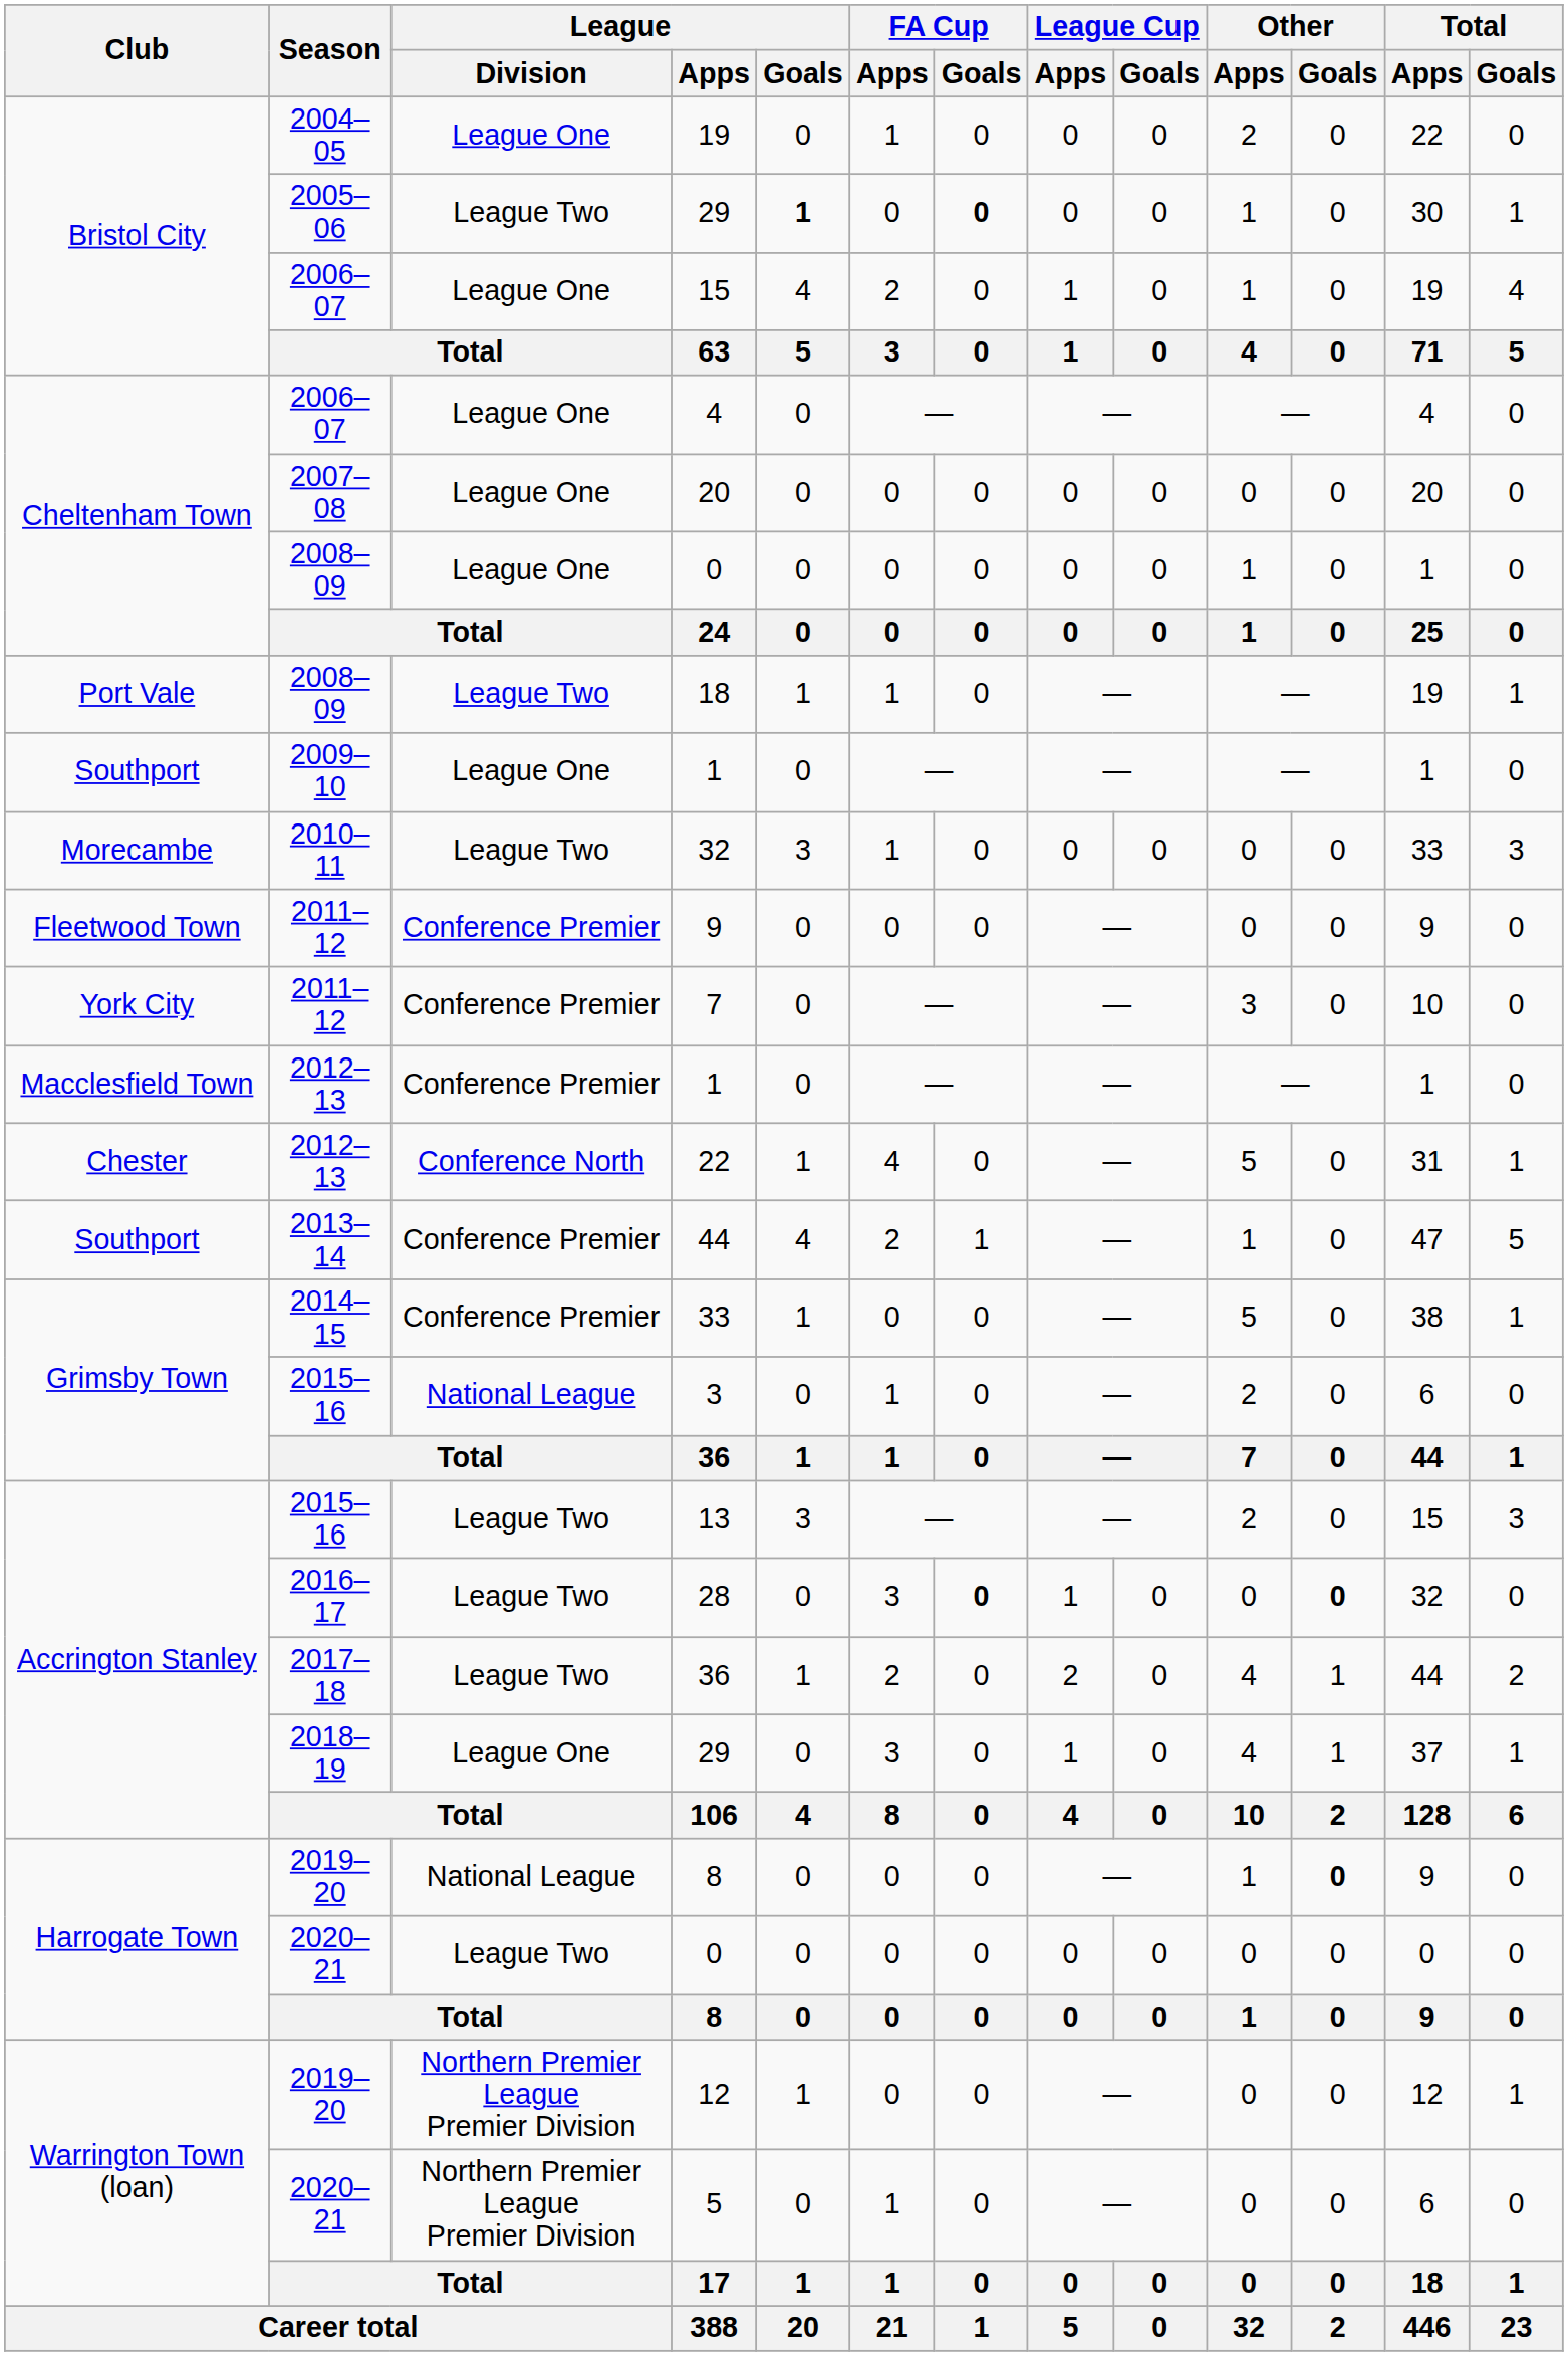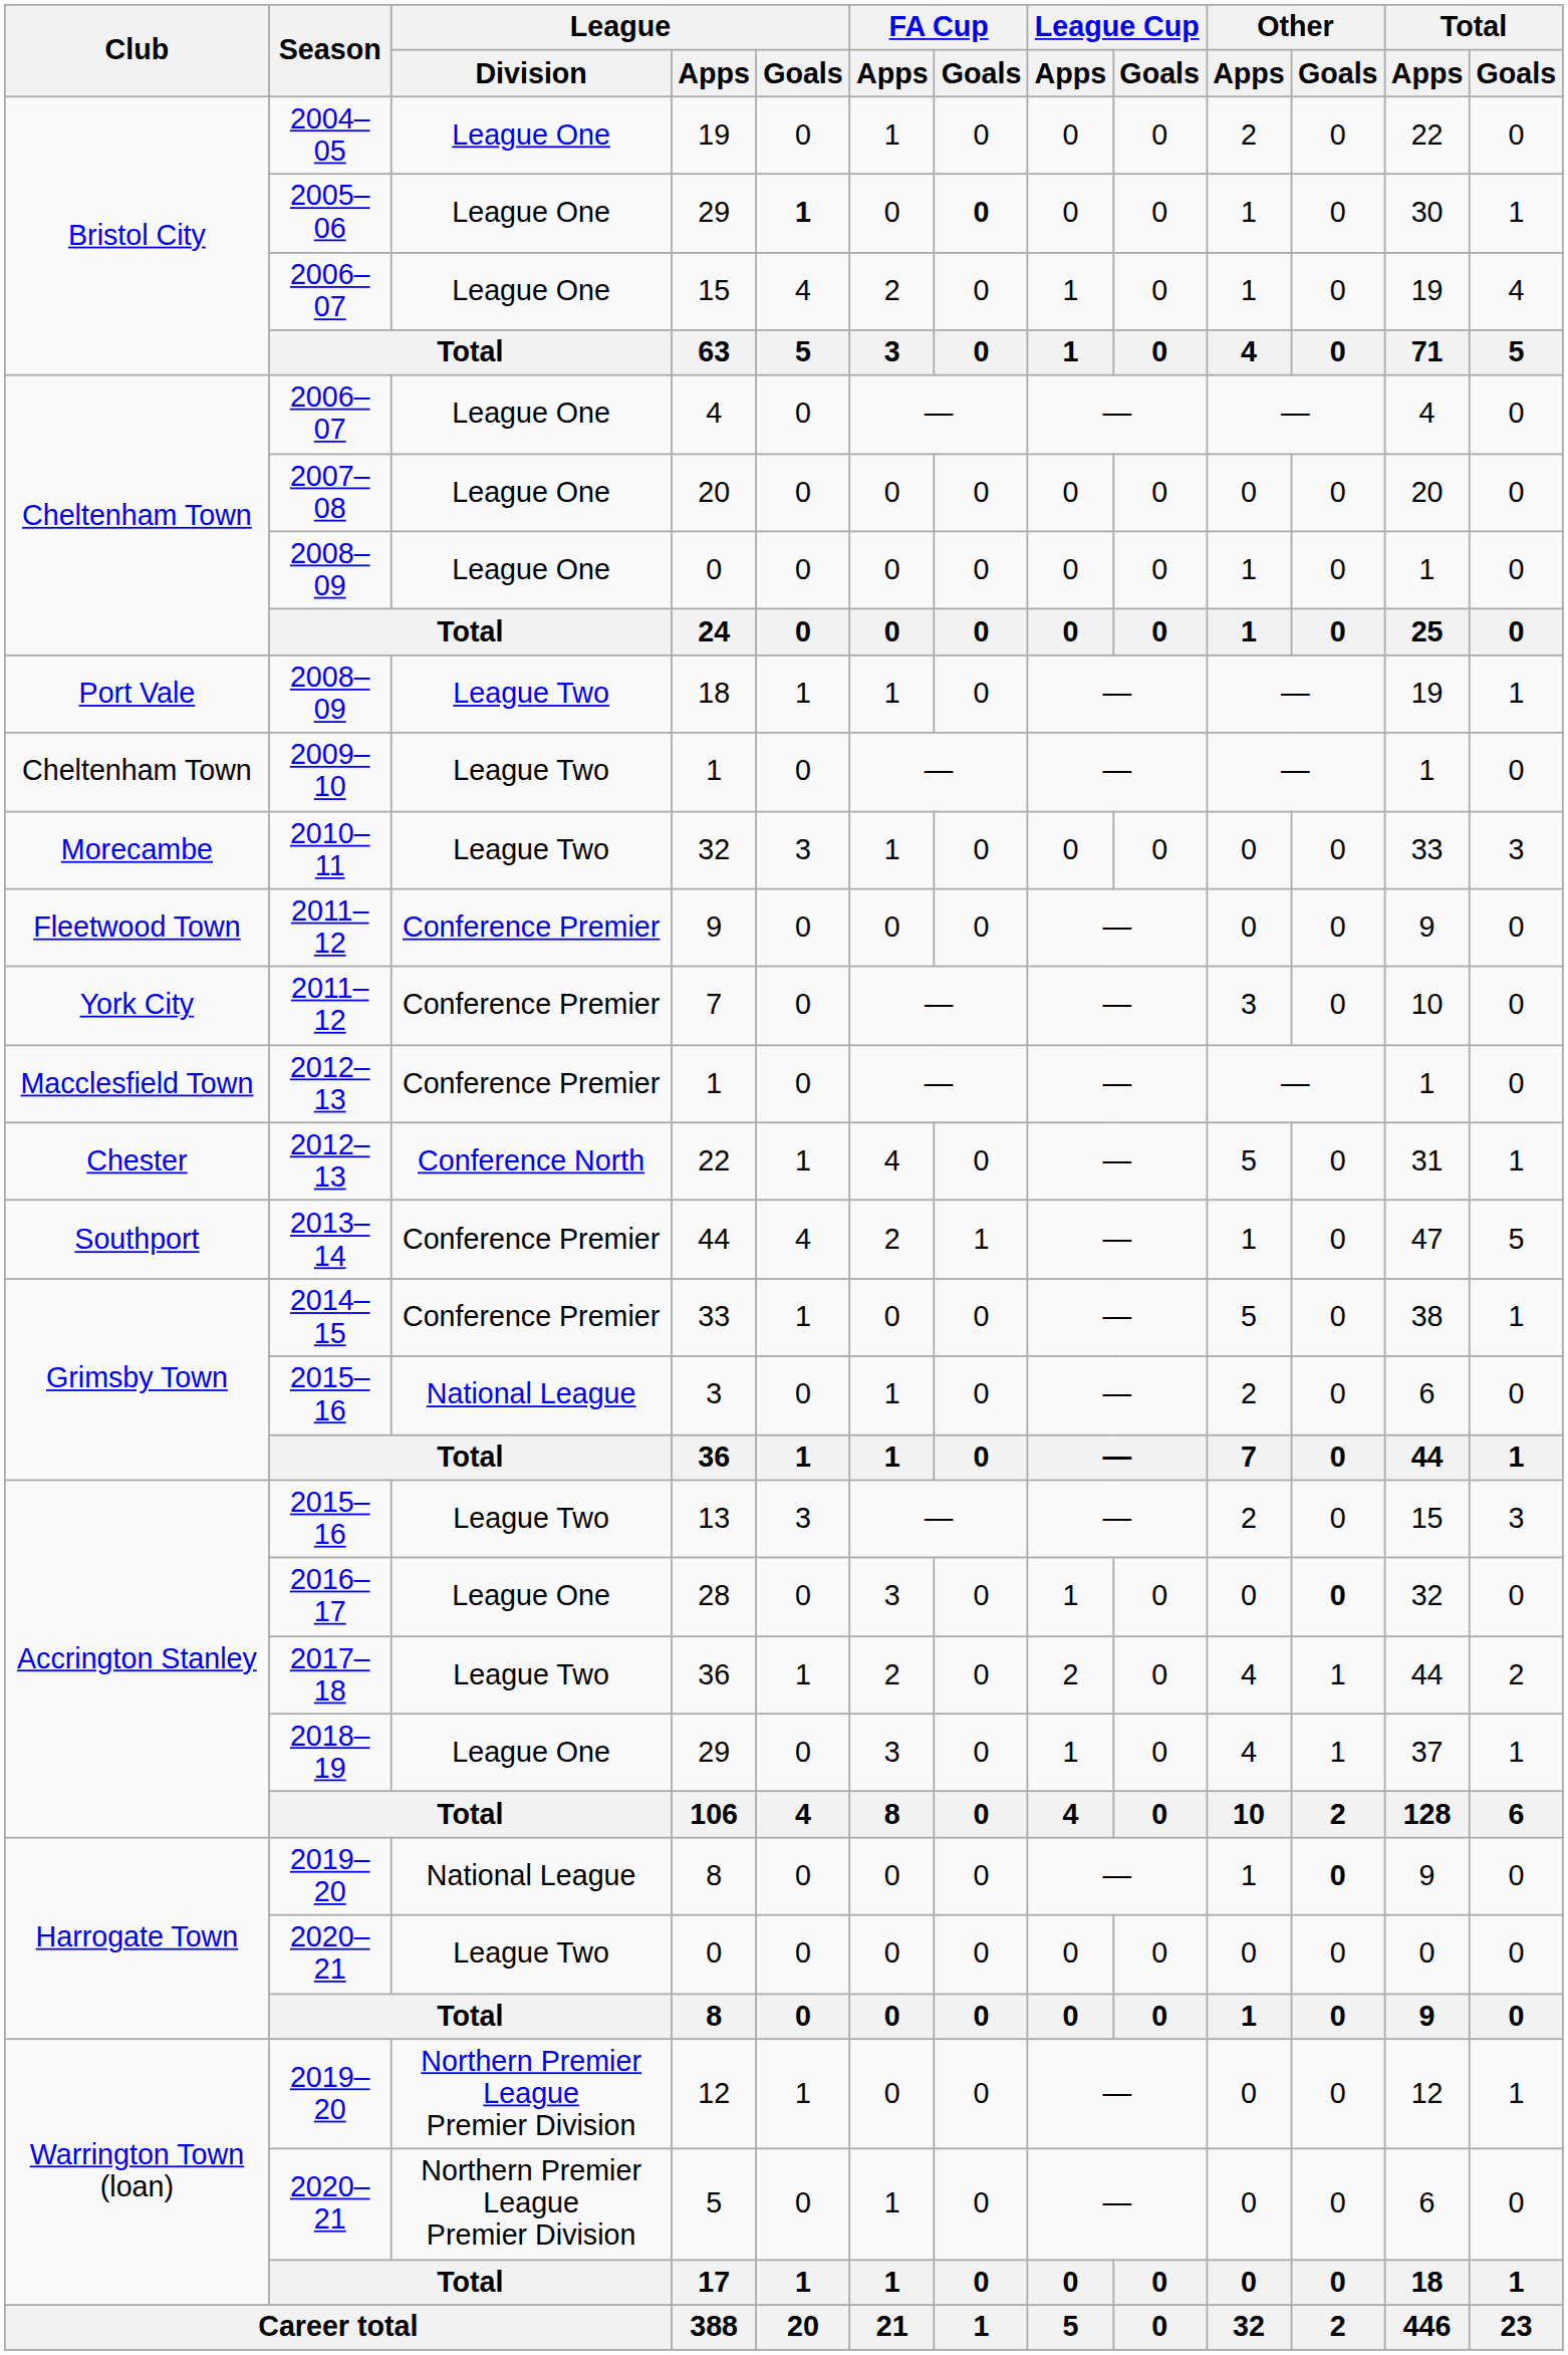 <table class=wikitable style=text-align:center>
 <tr>
 <th rowspan=2>Club</th>
 <th rowspan=2>Season</th>
 <th colspan=3>League</th>
 <th colspan=2><a href='#'>FA Cup</a></th>
 <th colspan=2><a href='#'>League Cup</a></th>
 <th colspan=2>Other</th>
 <th colspan=2>Total</th>
 </tr>
 <tr>
 <th>Division</th>
 <th>Apps</th>
 <th>Goals</th>
 <th>Apps</th>
 <th>Goals</th>
 <th>Apps</th>
 <th>Goals</th>
 <th>Apps</th>
 <th>Goals</th>
 <th>Apps</th>
 <th>Goals</th>
 </tr>
 <tr>
 <td rowspan=4><a href='#'>Bristol City</a></td>
 <td><a href='#'>2004–05</a></td>
 <td><a href='#'>League One</a></td>
 <td>19</td>
 <td>0</td>
 <td>1</td>
 <td>0</td>
 <td>0</td>
 <td>0</td>
 <td>2</td>
 <td>0</td>
 <td>22</td>
 <td>0</td>
 </tr>
 <tr>
 <td><a href='#'>2005–06</a></td>
-<td>League Two</td>
+<td>League One</td>
 <td>29</td>
 <td><strong>1</strong></td>
 <td>0</td>
 <td><strong>0</strong></td>
 <td>0</td>
 <td>0</td>
 <td>1</td>
 <td>0</td>
 <td>30</td>
 <td>1</td>
 </tr>
 <tr>
 <td><a href='#'>2006–07</a></td>
 <td>League One</td>
 <td>15</td>
 <td>4</td>
 <td>2</td>
 <td>0</td>
 <td>1</td>
 <td>0</td>
 <td>1</td>
 <td>0</td>
 <td>19</td>
 <td>4</td>
 </tr>
 <tr>
 <th colspan=2>Total</th>
 <th>63</th>
 <th>5</th>
 <th>3</th>
 <th>0</th>
 <th>1</th>
 <th>0</th>
 <th>4</th>
 <th>0</th>
 <th>71</th>
 <th>5</th>
 </tr>
 <tr>
 <td rowspan=4><a href='#'>Cheltenham Town</a></td>
 <td><a href='#'>2006–07</a></td>
 <td>League One</td>
 <td>4</td>
 <td>0</td>
 <td colspan=2>—</td>
 <td colspan=2>—</td>
 <td colspan=2>—</td>
 <td>4</td>
 <td>0</td>
 </tr>
 <tr>
 <td><a href='#'>2007–08</a></td>
 <td>League One</td>
 <td>20</td>
 <td>0</td>
 <td>0</td>
 <td>0</td>
 <td>0</td>
 <td>0</td>
 <td>0</td>
 <td>0</td>
 <td>20</td>
 <td>0</td>
 </tr>
 <tr>
 <td><a href='#'>2008–09</a></td>
 <td>League One</td>
 <td>0</td>
 <td>0</td>
 <td>0</td>
 <td>0</td>
 <td>0</td>
 <td>0</td>
 <td>1</td>
 <td>0</td>
 <td>1</td>
 <td>0</td>
 </tr>
 <tr>
 <th colspan=2>Total</th>
 <th>24</th>
 <th>0</th>
 <th>0</th>
 <th>0</th>
 <th>0</th>
 <th>0</th>
 <th>1</th>
 <th>0</th>
 <th>25</th>
 <th>0</th>
 </tr>
 <tr>
 <td><a href='#'>Port Vale</a></td>
 <td><a href='#'>2008–09</a></td>
 <td><a href='#'>League Two</a></td>
 <td>18</td>
 <td>1</td>
 <td>1</td>
 <td>0</td>
 <td colspan=2>—</td>
 <td colspan=2>—</td>
 <td>19</td>
 <td>1</td>
 </tr>
 <tr>
-<td><a href='#'>Southport</a></td>
+<td>Cheltenham Town</td>
 <td><a href='#'>2009–10</a></td>
-<td>League One</td>
+<td>League Two</td>
 <td>1</td>
 <td>0</td>
 <td colspan=2>—</td>
 <td colspan=2>—</td>
 <td colspan=2>—</td>
 <td>1</td>
 <td>0</td>
 </tr>
 <tr>
 <td><a href='#'>Morecambe</a></td>
 <td><a href='#'>2010–11</a></td>
 <td>League Two</td>
 <td>32</td>
 <td>3</td>
 <td>1</td>
 <td>0</td>
 <td>0</td>
 <td>0</td>
 <td>0</td>
 <td>0</td>
 <td>33</td>
 <td>3</td>
 </tr>
 <tr>
 <td><a href='#'>Fleetwood Town</a></td>
 <td><a href='#'>2011–12</a></td>
 <td><a href='#'>Conference Premier</a></td>
 <td>9</td>
 <td>0</td>
 <td>0</td>
 <td>0</td>
 <td colspan=2>—</td>
 <td>0</td>
 <td>0</td>
 <td>9</td>
 <td>0</td>
 </tr>
 <tr>
 <td><a href='#'>York City</a></td>
 <td><a href='#'>2011–12</a></td>
 <td>Conference Premier</td>
 <td>7</td>
 <td>0</td>
 <td colspan=2>—</td>
 <td colspan=2>—</td>
 <td>3</td>
 <td>0</td>
 <td>10</td>
 <td>0</td>
 </tr>
 <tr>
 <td><a href='#'>Macclesfield Town</a></td>
 <td><a href='#'>2012–13</a></td>
 <td>Conference Premier</td>
 <td>1</td>
 <td>0</td>
 <td colspan=2>—</td>
 <td colspan=2>—</td>
 <td colspan=2>—</td>
 <td>1</td>
 <td>0</td>
 </tr>
 <tr>
 <td><a href='#'>Chester</a></td>
 <td><a href='#'>2012–13</a></td>
 <td><a href='#'>Conference North</a></td>
 <td>22</td>
 <td>1</td>
 <td>4</td>
 <td>0</td>
 <td colspan=2>—</td>
 <td>5</td>
 <td>0</td>
 <td>31</td>
 <td>1</td>
 </tr>
 <tr>
 <td><a href='#'>Southport</a></td>
 <td><a href='#'>2013–14</a></td>
 <td>Conference Premier</td>
 <td>44</td>
 <td>4</td>
 <td>2</td>
 <td>1</td>
 <td colspan=2>—</td>
 <td>1</td>
 <td>0</td>
 <td>47</td>
 <td>5</td>
 </tr>
 <tr>
 <td rowspan=3><a href='#'>Grimsby Town</a></td>
 <td><a href='#'>2014–15</a></td>
 <td>Conference Premier</td>
 <td>33</td>
 <td>1</td>
 <td>0</td>
 <td>0</td>
 <td colspan=2>—</td>
 <td>5</td>
 <td>0</td>
 <td>38</td>
 <td>1</td>
 </tr>
 <tr>
 <td><a href='#'>2015–16</a></td>
 <td><a href='#'>National League</a></td>
 <td>3</td>
 <td>0</td>
 <td>1</td>
 <td>0</td>
 <td colspan=2>—</td>
 <td>2</td>
 <td>0</td>
 <td>6</td>
 <td>0</td>
 </tr>
 <tr>
 <th colspan=2>Total</th>
 <th>36</th>
 <th>1</th>
 <th>1</th>
 <th>0</th>
 <th colspan=2>—</th>
 <th>7</th>
 <th>0</th>
 <th>44</th>
 <th>1</th>
 </tr>
 <tr>
 <td rowspan=5><a href='#'>Accrington Stanley</a></td>
 <td><a href='#'>2015–16</a></td>
 <td>League Two</td>
 <td>13</td>
 <td>3</td>
 <td colspan=2>—</td>
 <td colspan=2>—</td>
 <td>2</td>
 <td>0</td>
 <td>15</td>
 <td>3</td>
 </tr>
 <tr>
 <td><a href='#'>2016–17</a></td>
-<td>League Two</td>
+<td>League One</td>
 <td>28</td>
 <td>0</td>
 <td>3</td>
-<td><strong>0</strong></td>
+<td>0</td>
 <td>1</td>
 <td>0</td>
 <td>0</td>
 <td><strong>0</strong></td>
 <td>32</td>
 <td>0</td>
 </tr>
 <tr>
 <td><a href='#'>2017–18</a></td>
 <td>League Two</td>
 <td>36</td>
 <td>1</td>
 <td>2</td>
 <td>0</td>
 <td>2</td>
 <td>0</td>
 <td>4</td>
 <td>1</td>
 <td>44</td>
 <td>2</td>
 </tr>
 <tr>
 <td><a href='#'>2018–19</a></td>
 <td>League One</td>
 <td>29</td>
 <td>0</td>
 <td>3</td>
 <td>0</td>
 <td>1</td>
 <td>0</td>
 <td>4</td>
 <td>1</td>
 <td>37</td>
 <td>1</td>
 </tr>
 <tr>
 <th colspan=2>Total</th>
 <th>106</th>
 <th>4</th>
 <th>8</th>
 <th>0</th>
 <th>4</th>
 <th>0</th>
 <th>10</th>
 <th>2</th>
 <th>128</th>
 <th>6</th>
 </tr>
 <tr>
 <td rowspan=3><a href='#'>Harrogate Town</a></td>
 <td><a href='#'>2019–20</a></td>
 <td>National League</td>
 <td>8</td>
 <td>0</td>
 <td>0</td>
 <td>0</td>
 <td colspan=2>—</td>
 <td>1</td>
 <td><strong>0</strong></td>
 <td>9</td>
 <td>0</td>
 </tr>
 <tr>
 <td><a href='#'>2020–21</a></td>
 <td>League Two</td>
 <td>0</td>
 <td>0</td>
 <td>0</td>
 <td>0</td>
 <td>0</td>
 <td>0</td>
 <td>0</td>
 <td>0</td>
 <td>0</td>
 <td>0</td>
 </tr>
 <tr>
 <th colspan=2>Total</th>
 <th>8</th>
 <th>0</th>
 <th>0</th>
 <th>0</th>
 <th>0</th>
 <th>0</th>
 <th>1</th>
 <th>0</th>
 <th>9</th>
 <th>0</th>
 </tr>
 <tr>
 <td rowspan=3><a href='#'>Warrington Town</a> (loan)</td>
 <td><a href='#'>2019–20</a></td>
 <td><a href='#'>Northern Premier League</a><br>Premier Division</td>
 <td>12</td>
 <td>1</td>
 <td>0</td>
 <td>0</td>
 <td colspan=2>—</td>
 <td>0</td>
 <td>0</td>
 <td>12</td>
 <td>1</td>
 </tr>
 <tr>
 <td><a href='#'>2020–21</a></td>
 <td>Northern Premier League<br>Premier Division</td>
 <td>5</td>
 <td>0</td>
 <td>1</td>
 <td>0</td>
 <td colspan=2>—</td>
 <td>0</td>
 <td>0</td>
 <td>6</td>
 <td>0</td>
 </tr>
 <tr>
 <th colspan=2>Total</th>
 <th>17</th>
 <th>1</th>
 <th>1</th>
 <th>0</th>
 <th>0</th>
 <th>0</th>
 <th>0</th>
 <th>0</th>
 <th>18</th>
 <th>1</th>
 </tr>
 <tr>
 <th colspan=3>Career total</th>
 <th>388</th>
 <th>20</th>
 <th>21</th>
 <th>1</th>
 <th>5</th>
 <th>0</th>
 <th>32</th>
 <th>2</th>
 <th>446</th>
 <th>23</th>
 </tr>
 </table>
